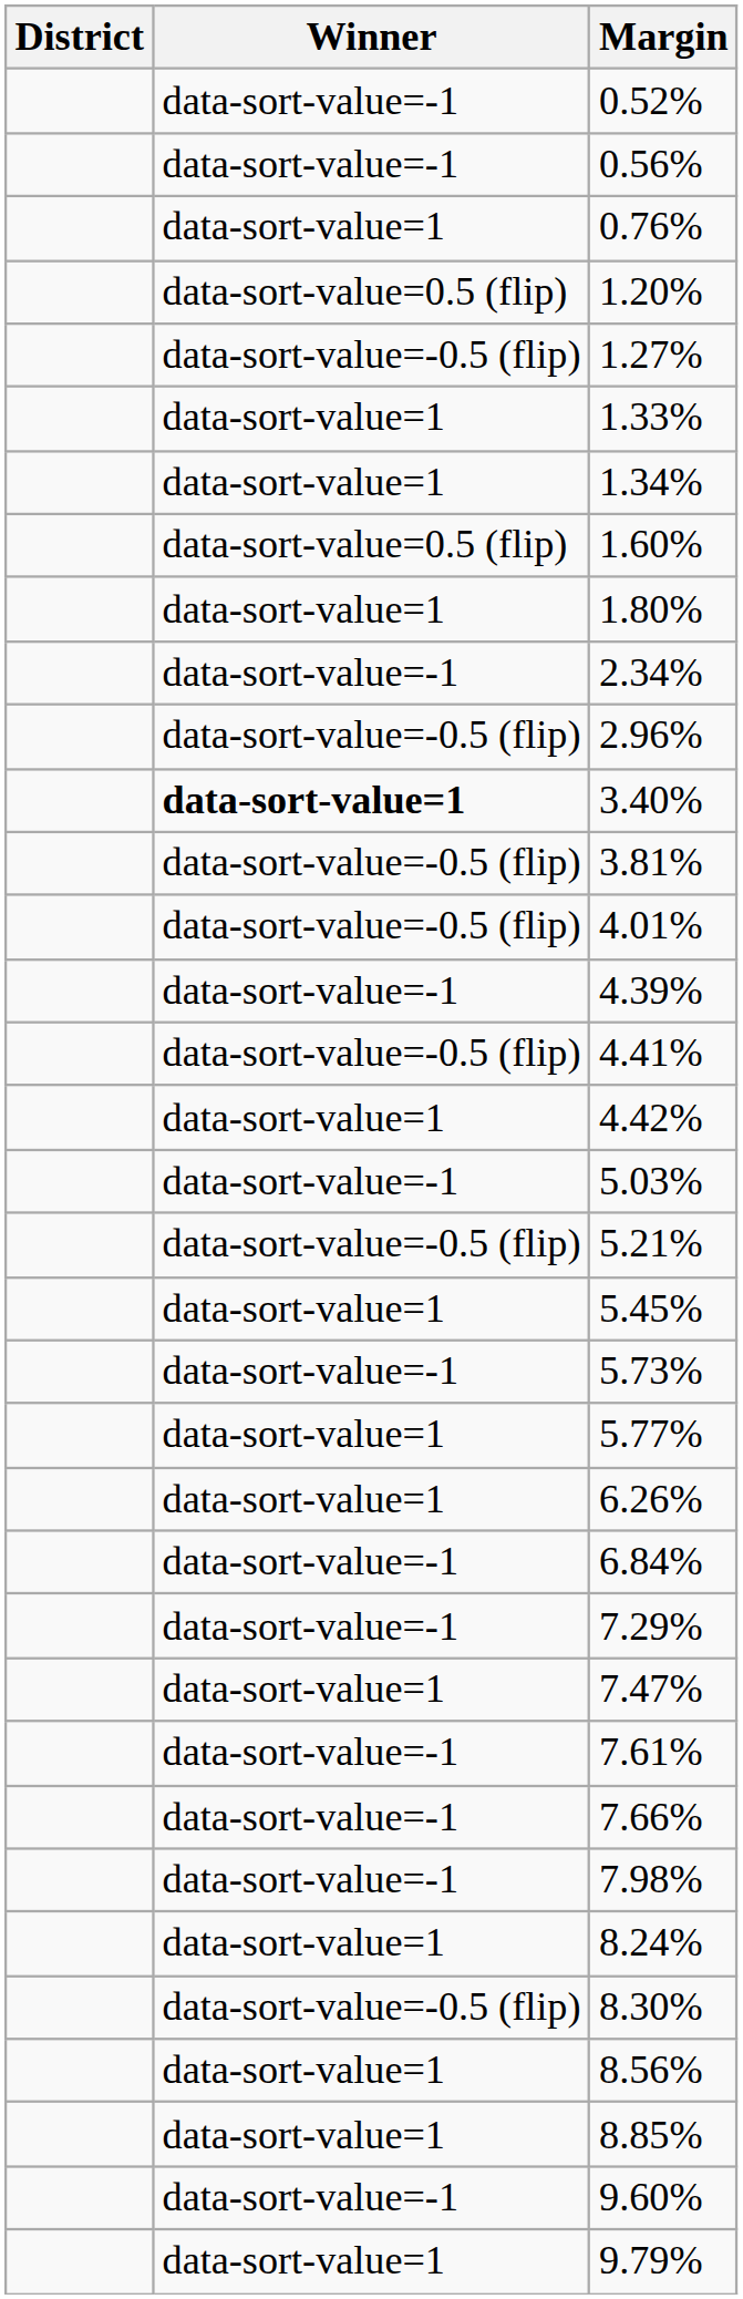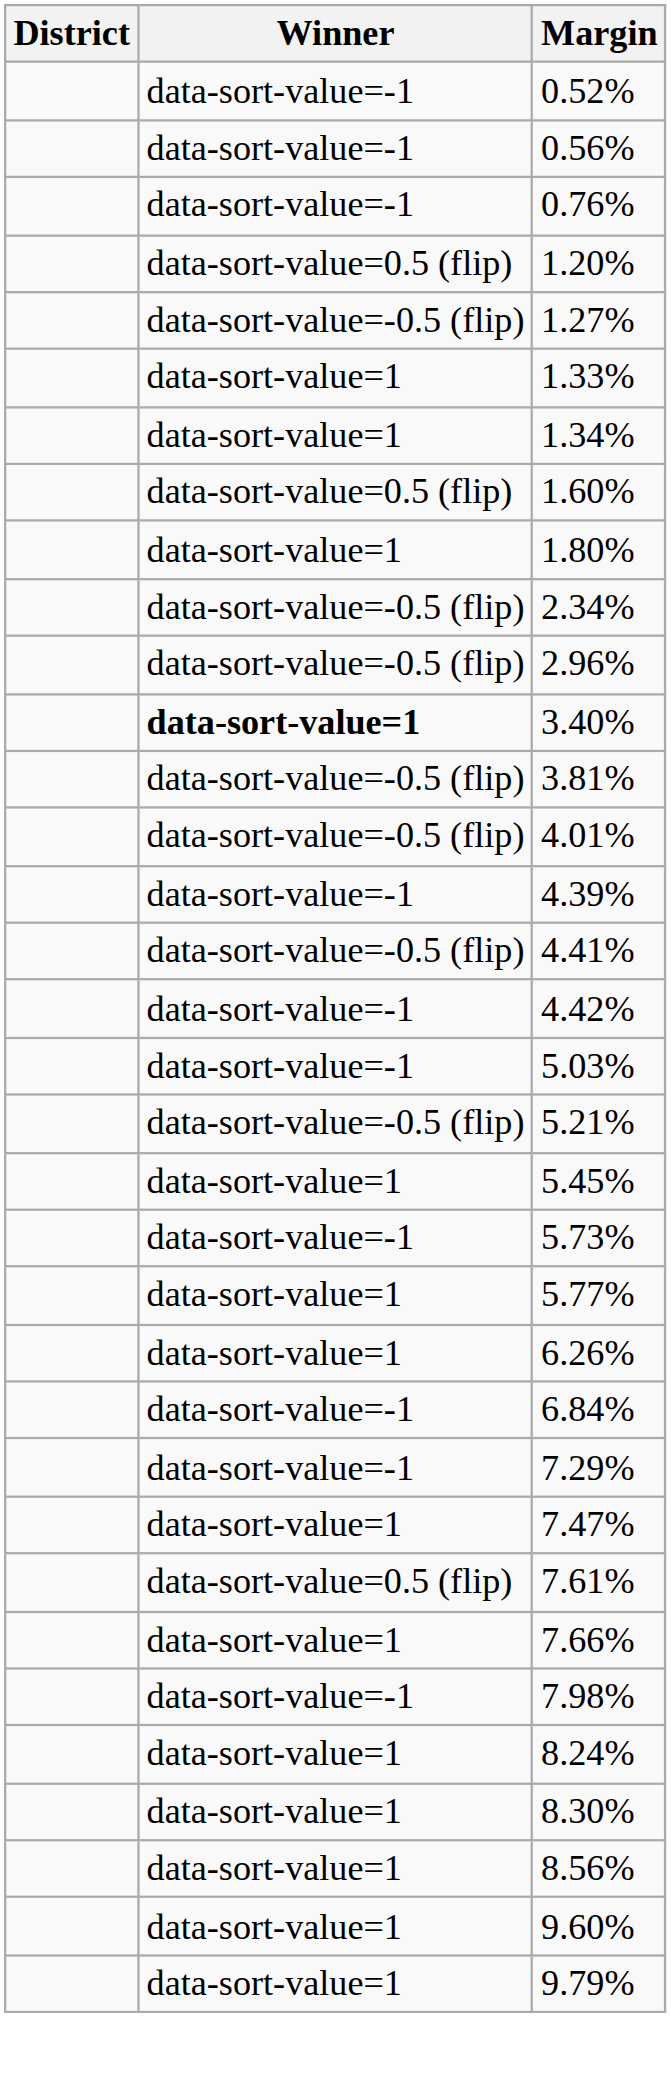 <table class="wikitable sortable mw-collapsible mw-collapsed">
 <tr>
 <th>District</th>
 <th>Winner</th>
 <th>Margin</th>
 </tr>
 <tr>
 <td></td>
 <td>data-sort-value=-1 </td>
 <td>0.52%</td>
 </tr>
 <tr>
 <td></td>
 <td>data-sort-value=-1 </td>
 <td>0.56%</td>
 </tr>
 <tr>
 <td></td>
-<td>data-sort-value=1 </td>
+<td>data-sort-value=-1 </td>
 <td>0.76%</td>
 </tr>
 <tr>
 <td></td>
 <td>data-sort-value=0.5  (flip)</td>
 <td>1.20%</td>
 </tr>
 <tr>
 <td></td>
 <td>data-sort-value=-0.5  (flip)</td>
 <td>1.27%</td>
 </tr>
 <tr>
 <td></td>
 <td>data-sort-value=1 </td>
 <td>1.33%</td>
 </tr>
 <tr>
 <td></td>
 <td>data-sort-value=1 </td>
 <td>1.34%</td>
 </tr>
 <tr>
 <td></td>
 <td>data-sort-value=0.5  (flip)</td>
 <td>1.60%</td>
 </tr>
 <tr>
 <td></td>
 <td>data-sort-value=1 </td>
 <td>1.80%</td>
 </tr>
 <tr>
 <td></td>
-<td>data-sort-value=-1 </td>
+<td>data-sort-value=-0.5  (flip)</td>
 <td>2.34%</td>
 </tr>
 <tr>
 <td></td>
 <td>data-sort-value=-0.5  (flip)</td>
 <td>2.96%</td>
 </tr>
 <tr>
 <td></td>
 <td><strong>data-sort-value=1 </strong></td>
 <td>3.40%</td>
 </tr>
 <tr>
 <td></td>
 <td>data-sort-value=-0.5  (flip)</td>
 <td>3.81%</td>
 </tr>
 <tr>
 <td></td>
 <td>data-sort-value=-0.5  (flip)</td>
 <td>4.01%</td>
 </tr>
 <tr>
 <td></td>
 <td>data-sort-value=-1 </td>
 <td>4.39%</td>
 </tr>
 <tr>
 <td></td>
 <td>data-sort-value=-0.5  (flip)</td>
 <td>4.41%</td>
 </tr>
 <tr>
 <td></td>
-<td>data-sort-value=1 </td>
+<td>data-sort-value=-1 </td>
 <td>4.42%</td>
 </tr>
 <tr>
 <td></td>
 <td>data-sort-value=-1 </td>
 <td>5.03%</td>
 </tr>
 <tr>
 <td></td>
 <td>data-sort-value=-0.5  (flip)</td>
 <td>5.21%</td>
 </tr>
 <tr>
 <td></td>
 <td>data-sort-value=1 </td>
 <td>5.45%</td>
 </tr>
 <tr>
 <td></td>
 <td>data-sort-value=-1 </td>
 <td>5.73%</td>
 </tr>
 <tr>
 <td></td>
 <td>data-sort-value=1 </td>
 <td>5.77%</td>
 </tr>
 <tr>
 <td></td>
 <td>data-sort-value=1 </td>
 <td>6.26%</td>
 </tr>
 <tr>
 <td></td>
 <td>data-sort-value=-1 </td>
 <td>6.84%</td>
 </tr>
 <tr>
 <td></td>
 <td>data-sort-value=-1 </td>
 <td>7.29%</td>
 </tr>
 <tr>
 <td></td>
 <td>data-sort-value=1 </td>
 <td>7.47%</td>
 </tr>
 <tr>
 <td></td>
-<td>data-sort-value=-1 </td>
+<td>data-sort-value=0.5  (flip)</td>
 <td>7.61%</td>
 </tr>
 <tr>
 <td></td>
-<td>data-sort-value=-1 </td>
+<td>data-sort-value=1 </td>
 <td>7.66%</td>
 </tr>
 <tr>
 <td></td>
 <td>data-sort-value=-1 </td>
 <td>7.98%</td>
 </tr>
 <tr>
 <td></td>
 <td>data-sort-value=1 </td>
 <td>8.24%</td>
 </tr>
 <tr>
 <td></td>
-<td>data-sort-value=-0.5  (flip)</td>
+<td>data-sort-value=1 </td>
 <td>8.30%</td>
 </tr>
 <tr>
 <td></td>
 <td>data-sort-value=1 </td>
 <td>8.56%</td>
 </tr>
 <tr>
 <td></td>
 <td>data-sort-value=1 </td>
-<td>8.85%</td>
-</tr>
-<tr>
-<td></td>
-<td>data-sort-value=-1 </td>
 <td>9.60%</td>
 </tr>
 <tr>
 <td></td>
 <td>data-sort-value=1 </td>
 <td>9.79%</td>
 </tr>
 </table>
